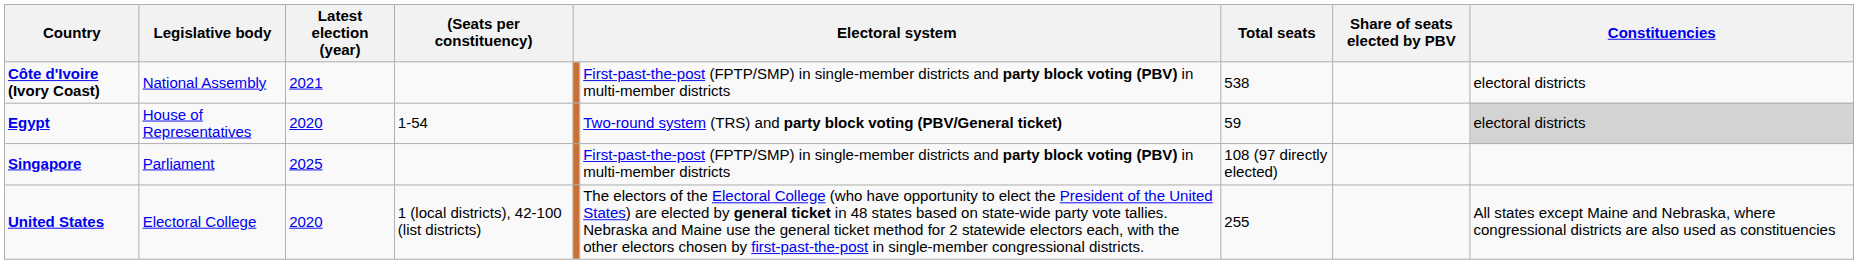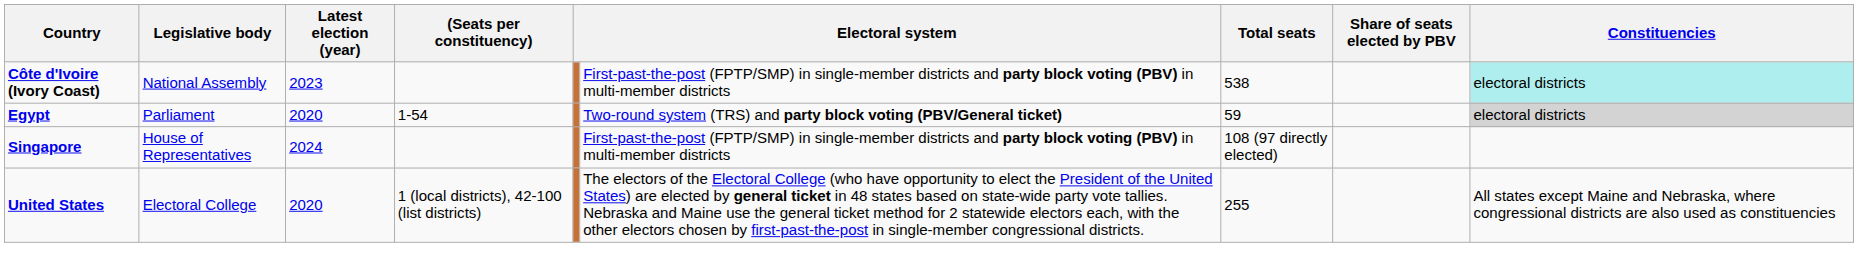 <table class="wikitable sortable">
 <tr>
 <th>Country</th>
 <th>Legislative body</th>
 <th>Latest election (year)</th>
 <th>(Seats per<br>constituency)</th>
 <th colspan="2">Electoral system</th>
 <th>Total seats</th>
 <th>Share of seats elected by PBV</th>
 <th><a href='#'>Constituencies</a></th>
 </tr>
 <tr>
 <td><strong> <a href='#'>Côte d'Ivoire</a> (Ivory Coast)</strong></td>
 <td><a href='#'>National Assembly</a></td>
-<td><a href='#'>2021</a></td>
+<td><a href='#'>2023</a></td>
 <td></td>
 <td style="background:#C87137"></td>
 <td><a href='#'>First-past-the-post</a> (FPTP/SMP) in single-member districts and <strong>party block voting (PBV)</strong> in multi-member districts</td>
 <td>538</td>
 <td></td>
-<td>electoral districts</td>
+<td style="background: paleturquoise;">electoral districts</td>
 </tr>
 <tr>
 <td><strong> <a href='#'>Egypt</a></strong></td>
-<td><a href='#'>House of Representatives</a></td>
+<td><a href='#'>Parliament</a></td>
 <td><a href='#'>2020</a></td>
 <td>1-54</td>
 <td style="background:#C87137"></td>
 <td><a href='#'>Two-round system</a> (TRS) and <strong>party block voting (PBV/General ticket)</strong></td>
 <td>59</td>
 <td></td>
 <td style="background: lightgrey;">electoral districts</td>
 </tr>
 <tr>
 <td><strong> <a href='#'>Singapore</a></strong></td>
-<td><a href='#'>Parliament</a></td>
-<td><a href='#'>2025</a></td>
+<td><a href='#'>House of Representatives</a></td>
+<td><a href='#'>2024</a></td>
 <td></td>
 <td style="background:#C87137"></td>
 <td><a href='#'>First-past-the-post</a> (FPTP/SMP) in single-member districts and <strong>party block voting (PBV)</strong> in multi-member districts</td>
 <td>108 (97 directly elected)</td>
 <td></td>
 <td></td>
 </tr>
 <tr>
 <td><strong> <a href='#'>United States</a></strong></td>
 <td><strong></strong> <a href='#'>Electoral College</a></td>
 <td><a href='#'>2020</a></td>
 <td>1 (local districts), 42-100 (list districts)</td>
 <td style="background:#C87137"></td>
 <td>The electors of the <a href='#'>Electoral College</a> (who have opportunity to elect the <a href='#'>President of the United States</a>) are elected by <strong>general ticket</strong> in 48 states based on state-wide party vote tallies.<br>Nebraska and Maine use the general ticket method for 2 statewide electors each, with the other electors chosen by <a href='#'>first-past-the-post</a> in single-member congressional districts.</td>
 <td>255</td>
 <td></td>
 <td>All states except Maine and Nebraska, where congressional districts are also used as constituencies</td>
 </tr>
 </table>
